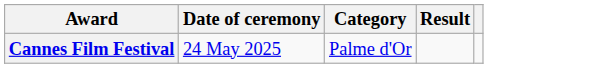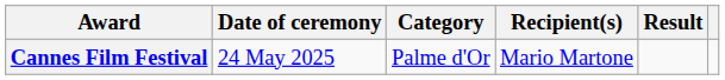 <table class="wikitable sortable plainrowheaders">
 <tr>
 <th scope="col">Award</th>
 <th scope="col">Date of ceremony</th>
 <th scope="col">Category</th>
+<th scope="col">Recipient(s)</th>
 <th scope="col">Result</th>
 <th scope="col" class="unsortable"></th>
 </tr>
 <tr>
 <th scope="row"><a href='#'>Cannes Film Festival</a></th>
 <td><a href='#'>24 May 2025</a></td>
 <td><a href='#'>Palme d'Or</a></td>
+<td><a href='#'>Mario Martone</a></td>
 <td></td>
 <td align="center"></td>
 </tr>
 </table>
